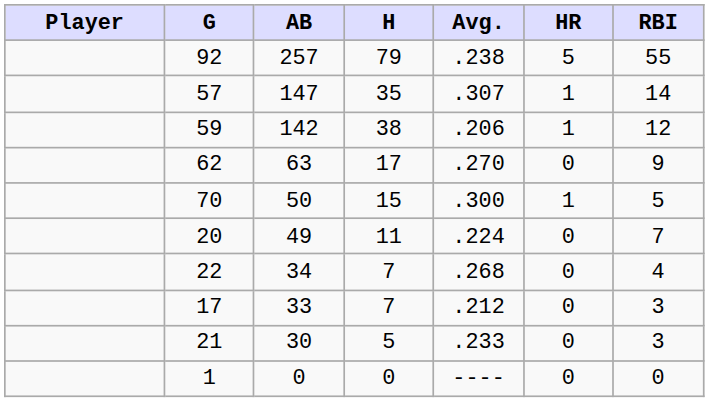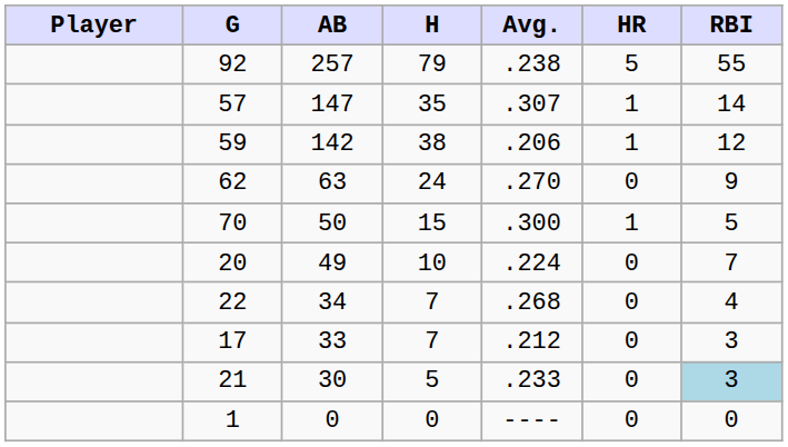 <table class="wikitable sortable">
 <tr>
 <th style="background:#ddf; width:16%;">Player</th>
 <th style="background:#ddf; width:9%;">G</th>
 <th style="background:#ddf; width:9%;">AB</th>
 <th style="background:#ddf; width:9%;">H</th>
 <th style="background:#ddf; width:9%;">Avg.</th>
 <th style="background:#ddf; width:9%;">HR</th>
 <th style="background:#ddf; width:9%;">RBI</th>
 </tr>
 <tr style="text-align:center;">
 <td></td>
 <td>92</td>
 <td>257</td>
 <td>79</td>
 <td>.238</td>
 <td>5</td>
 <td>55</td>
 </tr>
 <tr align="center">
 <td></td>
 <td>57</td>
 <td>147</td>
 <td>35</td>
 <td>.307</td>
 <td>1</td>
 <td>14</td>
 </tr>
 <tr align="center">
 <td></td>
 <td>59</td>
 <td>142</td>
 <td>38</td>
 <td>.206</td>
 <td>1</td>
 <td>12</td>
 </tr>
 <tr align="center">
 <td></td>
 <td>62</td>
 <td>63</td>
-<td>17</td>
+<td>24</td>
 <td>.270</td>
 <td>0</td>
 <td>9</td>
 </tr>
 <tr align="center">
 <td></td>
 <td>70</td>
 <td>50</td>
 <td>15</td>
 <td>.300</td>
 <td>1</td>
 <td>5</td>
 </tr>
 <tr align="center">
 <td></td>
 <td>20</td>
 <td>49</td>
-<td>11</td>
+<td>10</td>
 <td>.224</td>
 <td>0</td>
 <td>7</td>
 </tr>
 <tr style="text-align:center;">
 <td></td>
 <td>22</td>
 <td>34</td>
 <td>7</td>
 <td>.268</td>
 <td>0</td>
 <td>4</td>
 </tr>
 <tr align="center">
 <td></td>
 <td>17</td>
 <td>33</td>
 <td>7</td>
 <td>.212</td>
 <td>0</td>
 <td>3</td>
 </tr>
 <tr align="center">
 <td></td>
 <td>21</td>
 <td>30</td>
 <td>5</td>
 <td>.233</td>
 <td>0</td>
-<td>3</td>
+<td style="background: lightblue;">3</td>
 </tr>
 <tr align="center">
 <td></td>
 <td>1</td>
 <td>0</td>
 <td>0</td>
 <td>----</td>
 <td>0</td>
 <td>0</td>
 </tr>
 </table>
